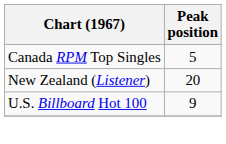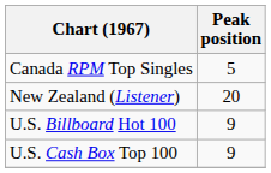 <table class="wikitable sortable">
 <tr>
 <th>Chart (1967)</th>
 <th>Peak<br>position</th>
 </tr>
 <tr>
 <td>Canada <em><a href='#'>RPM</a></em> Top Singles</td>
 <td style="text-align:center;">5</td>
 </tr>
 <tr>
 <td>New Zealand (<em><a href='#'>Listener</a></em>)</td>
 <td style="text-align:center;">20</td>
 </tr>
 <tr>
 <td>U.S. <em><a href='#'>Billboard</a></em> <a href='#'>Hot 100</a></td>
 <td style="text-align:center;">9</td>
 </tr>
 <tr>
+<td>U.S. <a href='#'><em>Cash Box</em></a> Top 100</td>
+<td align="center">9</td>
+</tr>
+<tr>
 </tr>
 </table>
